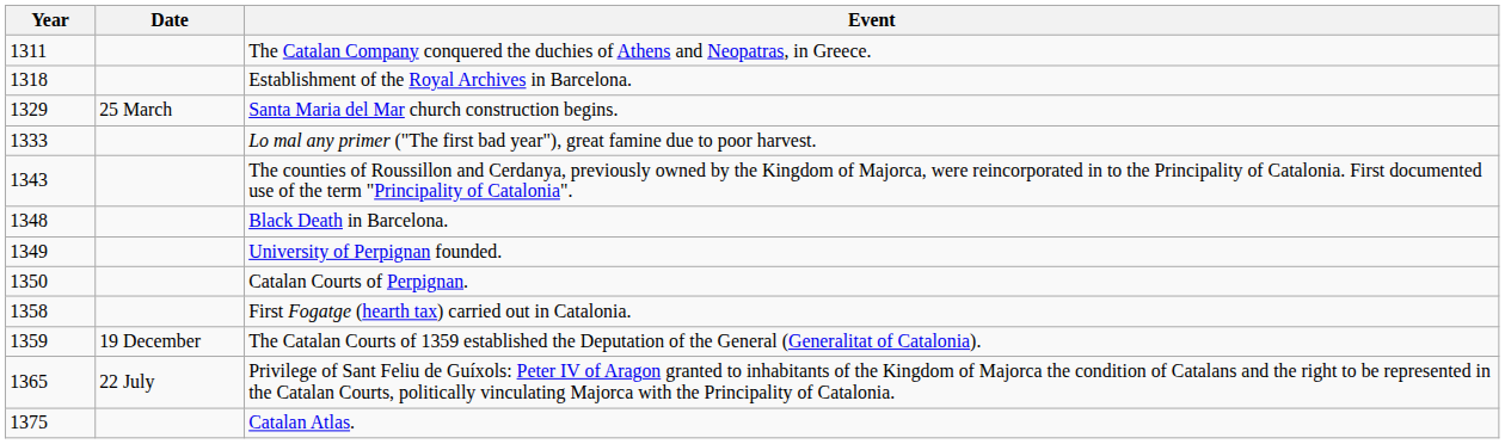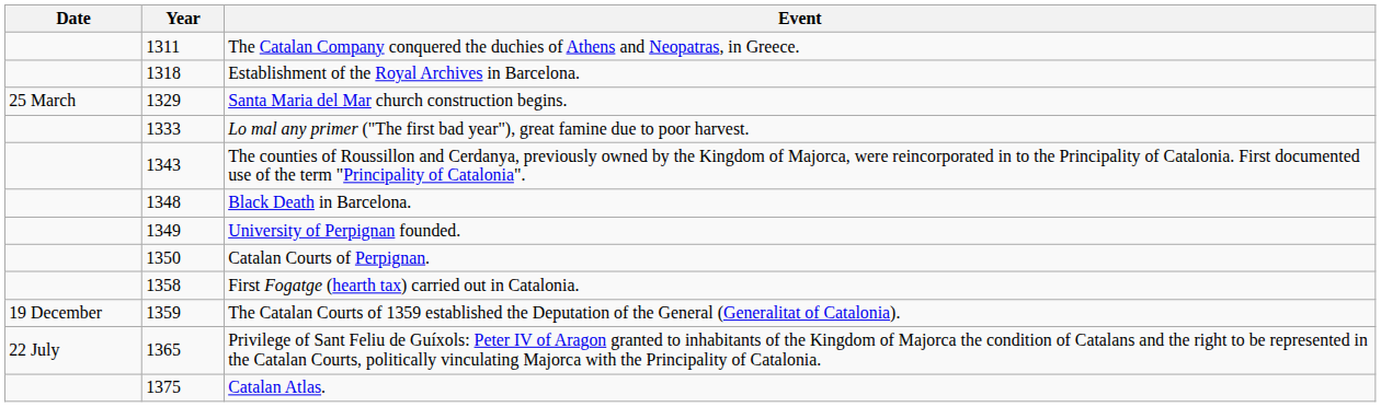 <table class="wikitable" width="100%">
 <tr>
+<th style="width:10%">Date</th>
 <th style="width:6%">Year</th>
-<th style="width:10%">Date</th>
 <th>Event</th>
 </tr>
 <tr>
+<td></td>
 <td>1311</td>
-<td></td>
 <td>The <a href='#'>Catalan Company</a> conquered the duchies of <a href='#'>Athens</a> and <a href='#'>Neopatras</a>, in Greece.</td>
 </tr>
 <tr>
+<td></td>
 <td>1318</td>
-<td></td>
 <td>Establishment of the <a href='#'>Royal Archives</a> in Barcelona.</td>
 </tr>
 <tr>
+<td>25 March</td>
 <td>1329</td>
-<td>25 March</td>
 <td><a href='#'>Santa Maria del Mar</a> church construction begins.</td>
 </tr>
 <tr>
+<td></td>
 <td>1333</td>
-<td></td>
 <td><em>Lo mal any primer</em> ("The first bad year"), great famine due to poor harvest.</td>
 </tr>
 <tr>
+<td></td>
 <td>1343</td>
-<td></td>
 <td>The counties of Roussillon and Cerdanya, previously owned by the Kingdom of Majorca, were reincorporated in to the Principality of Catalonia. First documented use of the term "<a href='#'>Principality of Catalonia</a>".</td>
 </tr>
 <tr>
+<td></td>
 <td>1348</td>
-<td></td>
 <td><a href='#'>Black Death</a> in Barcelona.</td>
 </tr>
 <tr>
+<td></td>
 <td>1349</td>
-<td></td>
 <td><a href='#'>University of Perpignan</a> founded.</td>
 </tr>
 <tr>
+<td></td>
 <td>1350</td>
-<td></td>
 <td>Catalan Courts of <a href='#'>Perpignan</a>.</td>
 </tr>
 <tr>
+<td></td>
 <td>1358</td>
-<td></td>
 <td>First <em>Fogatge</em> (<a href='#'>hearth tax</a>) carried out in Catalonia.</td>
 </tr>
 <tr>
+<td>19 December</td>
 <td>1359</td>
-<td>19 December</td>
 <td>The Catalan Courts of 1359 established the Deputation of the General (<a href='#'>Generalitat of Catalonia</a>).</td>
 </tr>
 <tr>
+<td>22 July</td>
 <td>1365</td>
-<td>22 July</td>
 <td>Privilege of Sant Feliu de Guíxols: <a href='#'>Peter IV of Aragon</a> granted to inhabitants of the Kingdom of Majorca the condition of Catalans and the right to be represented in the Catalan Courts, politically vinculating Majorca with the Principality of Catalonia.</td>
 </tr>
 <tr>
+<td></td>
 <td>1375</td>
-<td></td>
 <td><a href='#'>Catalan Atlas</a>.</td>
 </tr>
 </table>
